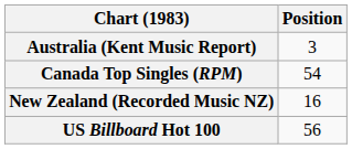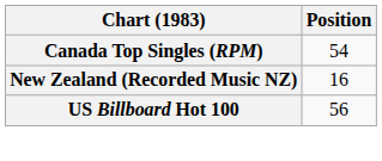 <table class="wikitable sortable plainrowheaders" style="text-align:center">
 <tr>
 <th scope="col">Chart (1983)</th>
 <th scope="col">Position</th>
-</tr>
-<tr>
-<th scope="row">Australia (Kent Music Report)</th>
-<td>3</td>
 </tr>
 <tr>
 <th scope="row">Canada Top Singles (<em>RPM</em>)</th>
 <td>54</td>
 </tr>
 <tr>
 <th scope="row">New Zealand (Recorded Music NZ)</th>
 <td>16</td>
 </tr>
 <tr>
 <th scope="row">US <em>Billboard</em> Hot 100</th>
 <td>56</td>
 </tr>
 </table>
